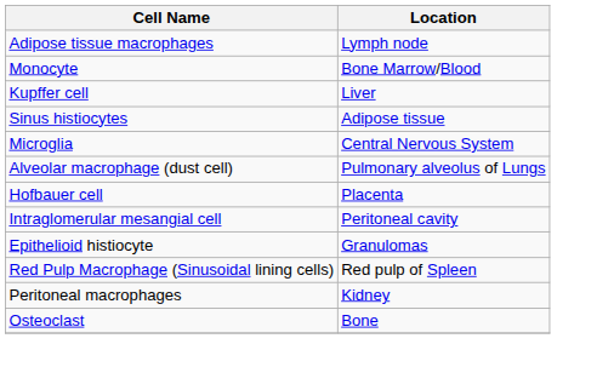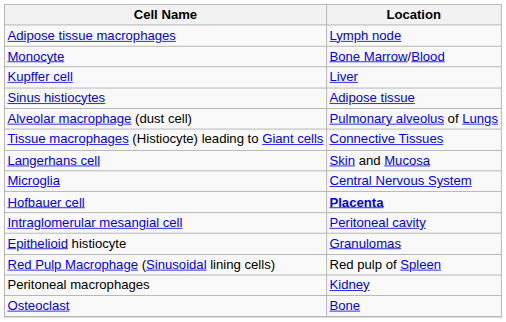 <table class="wikitable",>
 <tr>
 <th>Cell Name</th>
 <th>Location</th>
 </tr>
 <tr>
 <td><a href='#'>Adipose tissue macrophages</a></td>
 <td><a href='#'>Lymph node</a></td>
 </tr>
 <tr>
 <td><a href='#'>Monocyte</a></td>
 <td><a href='#'>Bone Marrow</a>/<a href='#'>Blood</a></td>
 </tr>
 <tr>
 <td><a href='#'>Kupffer cell</a></td>
 <td><a href='#'>Liver</a></td>
 </tr>
 <tr>
 <td><a href='#'>Sinus histiocytes</a></td>
 <td><a href='#'>Adipose tissue</a></td>
 </tr>
 <tr>
+<td><a href='#'>Alveolar macrophage</a> (dust cell)</td>
+<td><a href='#'>Pulmonary alveolus</a> of <a href='#'>Lungs</a></td>
+</tr>
+<tr>
+<td><a href='#'>Tissue macrophages</a> (Histiocyte) leading to <a href='#'>Giant cells</a></td>
+<td><a href='#'>Connective Tissues</a></td>
+</tr>
+<tr>
+<td><a href='#'>Langerhans cell</a></td>
+<td><a href='#'>Skin</a> and <a href='#'>Mucosa</a></td>
+</tr>
+<tr>
 <td><a href='#'>Microglia</a></td>
 <td><a href='#'>Central Nervous System</a></td>
 </tr>
 <tr>
-<td><a href='#'>Alveolar macrophage</a> (dust cell)</td>
-<td><a href='#'>Pulmonary alveolus</a> of <a href='#'>Lungs</a></td>
-</tr>
-<tr>
 <td><a href='#'>Hofbauer cell</a></td>
-<td><a href='#'>Placenta</a></td>
+<td><strong><a href='#'>Placenta</a></strong></td>
 </tr>
 <tr>
 <td><a href='#'>Intraglomerular mesangial cell</a></td>
 <td><a href='#'>Peritoneal cavity</a></td>
 </tr>
 <tr>
 <td><a href='#'>Epithelioid</a> histiocyte</td>
 <td><a href='#'>Granulomas</a></td>
 </tr>
 <tr>
 <td><a href='#'>Red Pulp Macrophage</a> (<a href='#'>Sinusoidal</a> lining cells)</td>
 <td>Red pulp of <a href='#'>Spleen</a></td>
 </tr>
 <tr>
 <td>Peritoneal macrophages</td>
 <td><a href='#'>Kidney</a></td>
 </tr>
 <tr>
 <td><a href='#'>Osteoclast</a></td>
 <td><a href='#'>Bone</a></td>
 </tr>
 <tr>
 </tr>
 </table>
